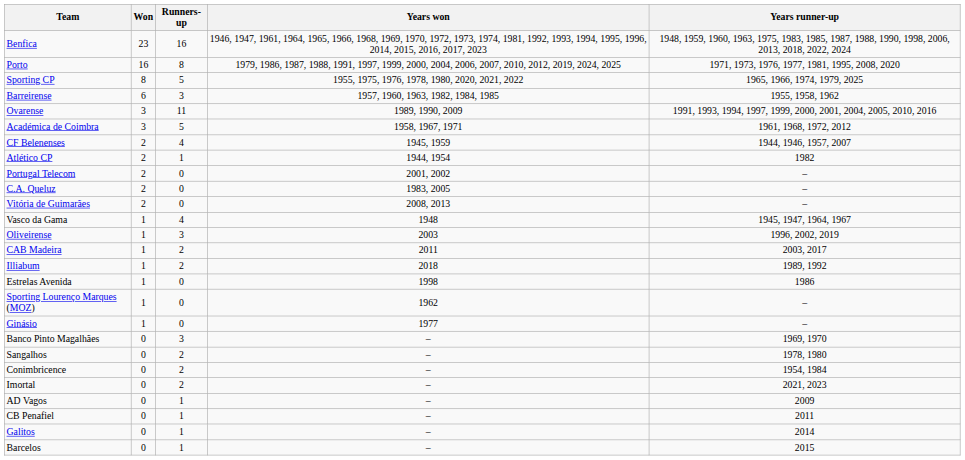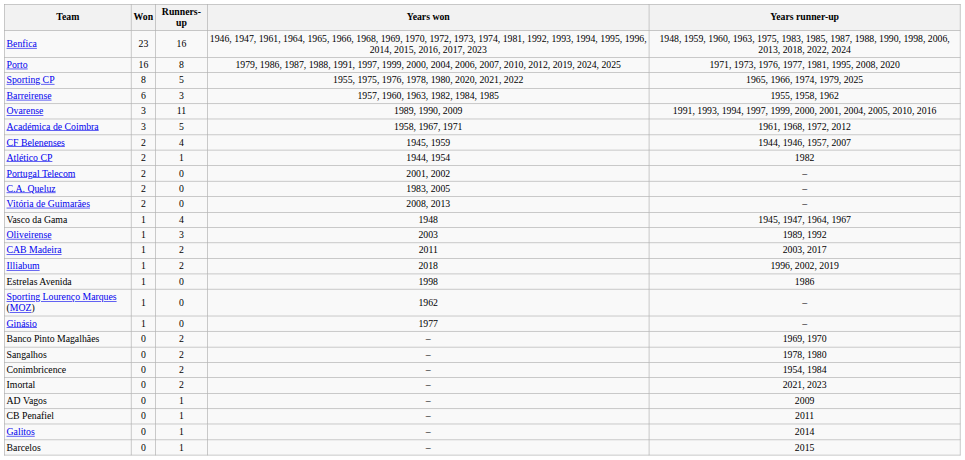 <table class="wikitable sortable">
 <tr>
 <th>Team</th>
 <th>Won</th>
 <th>Runners-up</th>
 <th>Years won</th>
 <th>Years runner-up</th>
 </tr>
 <tr>
 <td><a href='#'>Benfica</a></td>
 <td align=center>23</td>
 <td align=center>16</td>
 <td align=center>1946, 1947, 1961, 1964, 1965, 1966, 1968, 1969, 1970, 1972, 1973, 1974, 1981, 1992, 1993, 1994, 1995, 1996, 2014, 2015, 2016, 2017, 2023</td>
 <td align=center>1948, 1959, 1960, 1963, 1975, 1983, 1985, 1987, 1988, 1990, 1998, 2006, 2013, 2018, 2022, 2024</td>
 </tr>
 <tr>
 <td><a href='#'>Porto</a></td>
 <td align=center>16</td>
 <td align=center>8</td>
 <td align=center>1979, 1986, 1987, 1988, 1991, 1997, 1999, 2000, 2004, 2006, 2007, 2010, 2012, 2019, 2024, 2025</td>
 <td align=center>1971, 1973, 1976, 1977, 1981, 1995, 2008, 2020</td>
 </tr>
 <tr>
 <td><a href='#'>Sporting CP</a></td>
 <td align=center>8</td>
 <td align=center>5</td>
 <td align=center>1955, 1975, 1976, 1978, 1980, 2020, 2021, 2022</td>
 <td align=center>1965, 1966, 1974, 1979, 2025</td>
 </tr>
 <tr>
 <td><a href='#'>Barreirense</a></td>
 <td align=center>6</td>
 <td align=center>3</td>
 <td align=center>1957, 1960, 1963, 1982, 1984, 1985</td>
 <td align=center>1955, 1958, 1962</td>
 </tr>
 <tr>
 <td><a href='#'>Ovarense</a></td>
 <td align=center>3</td>
 <td align=center>11</td>
 <td align=center>1989, 1990, 2009</td>
 <td align=center>1991, 1993, 1994, 1997, 1999, 2000, 2001, 2004, 2005, 2010, 2016</td>
 </tr>
 <tr>
 <td><a href='#'>Académica de Coimbra</a></td>
 <td align=center>3</td>
 <td align=center>5</td>
 <td align=center>1958, 1967, 1971</td>
 <td align=center>1961, 1968, 1972, 2012</td>
 </tr>
 <tr>
 <td><a href='#'>CF Belenenses</a></td>
 <td align=center>2</td>
 <td align=center>4</td>
 <td align=center>1945, 1959</td>
 <td align=center>1944, 1946, 1957, 2007</td>
 </tr>
 <tr>
 <td><a href='#'>Atlético CP</a></td>
 <td align=center>2</td>
 <td align=center>1</td>
 <td align=center>1944, 1954</td>
 <td align=center>1982</td>
 </tr>
 <tr>
 <td><a href='#'>Portugal Telecom</a></td>
 <td align=center>2</td>
 <td align=center>0</td>
 <td align=center>2001, 2002</td>
 <td align=center>–</td>
 </tr>
 <tr>
 <td><a href='#'>C.A. Queluz</a></td>
 <td align=center>2</td>
 <td align=center>0</td>
 <td align=center>1983, 2005</td>
 <td align=center>–</td>
 </tr>
 <tr>
 <td><a href='#'>Vitória de Guimarães</a></td>
 <td align=center>2</td>
 <td align=center>0</td>
 <td align=center>2008, 2013</td>
 <td align=center>–</td>
 </tr>
 <tr>
 <td>Vasco da Gama</td>
 <td align=center>1</td>
 <td align=center>4</td>
 <td align=center>1948</td>
 <td align=center>1945, 1947, 1964, 1967</td>
 </tr>
 <tr>
 <td><a href='#'>Oliveirense</a></td>
 <td align=center>1</td>
 <td align=center>3</td>
 <td align=center>2003</td>
-<td align=center>1996, 2002, 2019</td>
+<td align=center>1989, 1992</td>
 </tr>
 <tr>
 <td><a href='#'>CAB Madeira</a></td>
 <td align=center>1</td>
 <td align=center>2</td>
 <td align=center>2011</td>
 <td align=center>2003, 2017</td>
 </tr>
 <tr>
 <td><a href='#'>Illiabum</a></td>
 <td align=center>1</td>
 <td align=center>2</td>
 <td align=center>2018</td>
-<td align=center>1989, 1992</td>
+<td align=center>1996, 2002, 2019</td>
 </tr>
 <tr>
 <td>Estrelas Avenida</td>
 <td align=center>1</td>
 <td align=center>0</td>
 <td align=center>1998</td>
 <td align=center>1986</td>
 </tr>
 <tr>
 <td><a href='#'>Sporting Lourenço Marques</a> (<a href='#'>MOZ</a>)</td>
 <td align=center>1</td>
 <td align=center>0</td>
 <td align=center>1962</td>
 <td align=center>–</td>
 </tr>
 <tr>
 <td><a href='#'>Ginásio</a></td>
 <td align=center>1</td>
 <td align=center>0</td>
 <td align=center>1977</td>
 <td align=center>–</td>
 </tr>
 <tr>
 <td>Banco Pinto Magalhães</td>
 <td align=center>0</td>
-<td align=center>3</td>
+<td align=center>2</td>
 <td align=center>–</td>
 <td align=center>1969, 1970</td>
 </tr>
 <tr>
 <td>Sangalhos</td>
 <td align=center>0</td>
 <td align=center>2</td>
 <td align=center>–</td>
 <td align=center>1978, 1980</td>
 </tr>
 <tr>
 <td>Conimbricence</td>
 <td align=center>0</td>
 <td align=center>2</td>
 <td align=center>–</td>
 <td align=center>1954, 1984</td>
 </tr>
 <tr>
 <td>Imortal</td>
 <td align=center>0</td>
 <td align=center>2</td>
 <td align=center>–</td>
 <td align=center>2021, 2023</td>
 </tr>
 <tr>
 <td>AD Vagos</td>
 <td align=center>0</td>
 <td align=center>1</td>
 <td align=center>–</td>
 <td align=center>2009</td>
 </tr>
 <tr>
 <td>CB Penafiel</td>
 <td align=center>0</td>
 <td align=center>1</td>
 <td align=center>–</td>
 <td align=center>2011</td>
 </tr>
 <tr>
 <td><a href='#'>Galitos</a></td>
 <td align=center>0</td>
 <td align=center>1</td>
 <td align=center>–</td>
 <td align=center>2014</td>
 </tr>
 <tr>
 <td>Barcelos</td>
 <td align=center>0</td>
 <td align=center>1</td>
 <td align=center>–</td>
 <td align=center>2015</td>
 </tr>
 </table>
